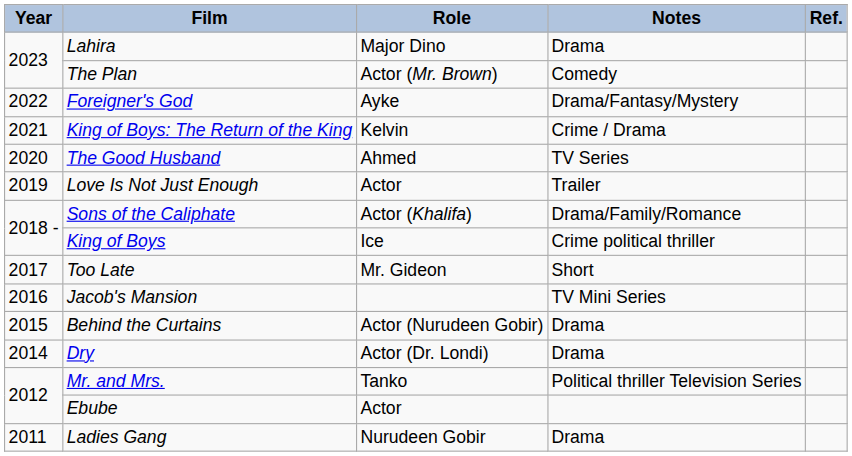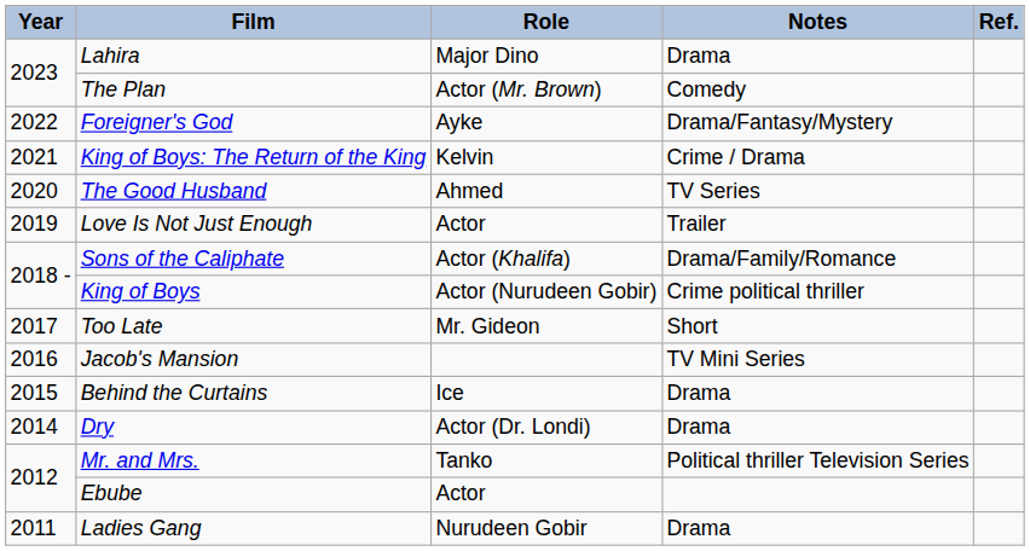 <table class="wikitable">
 <tr>
 <th style="background:#B0C4DE;">Year</th>
 <th style="background:#B0C4DE;">Film</th>
 <th style="background:#B0C4DE;">Role</th>
 <th style="background:#B0C4DE;">Notes</th>
 <th style="background:#B0C4DE;">Ref.</th>
 </tr>
 <tr>
 <td rowspan="2">2023</td>
 <td><em>Lahira</em></td>
 <td>Major Dino</td>
 <td>Drama</td>
 <td></td>
 </tr>
 <tr>
 <td><em>The Plan</em></td>
 <td>Actor (<em>Mr. Brown</em>)</td>
 <td>Comedy</td>
 <td></td>
 </tr>
 <tr>
 <td>2022</td>
 <td><em><a href='#'>Foreigner's God</a></em></td>
 <td>Ayke</td>
 <td>Drama/Fantasy/Mystery</td>
 <td></td>
 </tr>
 <tr>
 <td>2021</td>
 <td><em><a href='#'>King of Boys: The Return of the King</a></em></td>
 <td>Kelvin</td>
 <td>Crime / Drama</td>
 <td></td>
 </tr>
 <tr>
 <td>2020</td>
 <td><em><a href='#'>The Good Husband</a></em></td>
 <td>Ahmed</td>
 <td>TV Series</td>
 <td></td>
 </tr>
 <tr>
 <td>2019</td>
 <td><em>Love Is Not Just Enough</em></td>
 <td>Actor</td>
 <td>Trailer</td>
 <td></td>
 </tr>
 <tr>
 <td rowspan="2">2018 -</td>
 <td><em><a href='#'>Sons of the Caliphate</a></em></td>
 <td>Actor (<em>Khalifa</em>)</td>
 <td>Drama/Family/Romance</td>
 <td></td>
 </tr>
 <tr>
 <td><em><a href='#'>King of Boys</a></em></td>
-<td>Ice</td>
+<td>Actor (Nurudeen Gobir)</td>
 <td>Crime political thriller</td>
 <td></td>
 </tr>
 <tr>
 <td>2017</td>
 <td><em>Too Late</em></td>
 <td>Mr. Gideon</td>
 <td>Short</td>
 <td></td>
 </tr>
 <tr>
 <td>2016</td>
 <td><em>Jacob's Mansion</em></td>
 <td></td>
 <td>TV Mini Series</td>
 <td></td>
 </tr>
 <tr>
 <td>2015</td>
 <td><em>Behind the Curtains</em></td>
-<td>Actor (Nurudeen Gobir)</td>
+<td>Ice</td>
 <td>Drama</td>
 <td></td>
 </tr>
 <tr>
 <td>2014</td>
 <td><em><a href='#'>Dry</a></em></td>
 <td>Actor (Dr. Londi)</td>
 <td>Drama</td>
 <td></td>
 </tr>
 <tr>
 <td rowspan=2>2012</td>
 <td><em><a href='#'>Mr. and Mrs.</a></em></td>
 <td>Tanko</td>
 <td>Political thriller Television Series</td>
 <td></td>
 </tr>
 <tr>
 <td><em>Ebube</em></td>
 <td>Actor</td>
 <td></td>
 <td></td>
 </tr>
 <tr>
 <td>2011</td>
 <td><em>Ladies Gang</em></td>
 <td>Nurudeen Gobir</td>
 <td>Drama</td>
 <td></td>
 </tr>
 </table>
